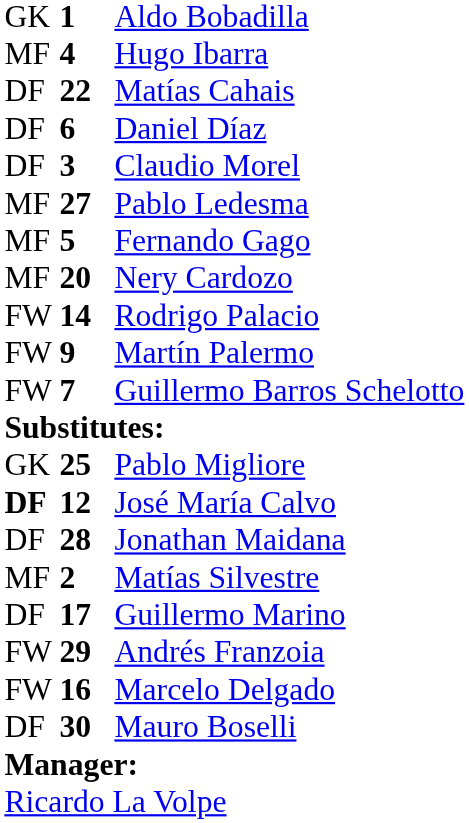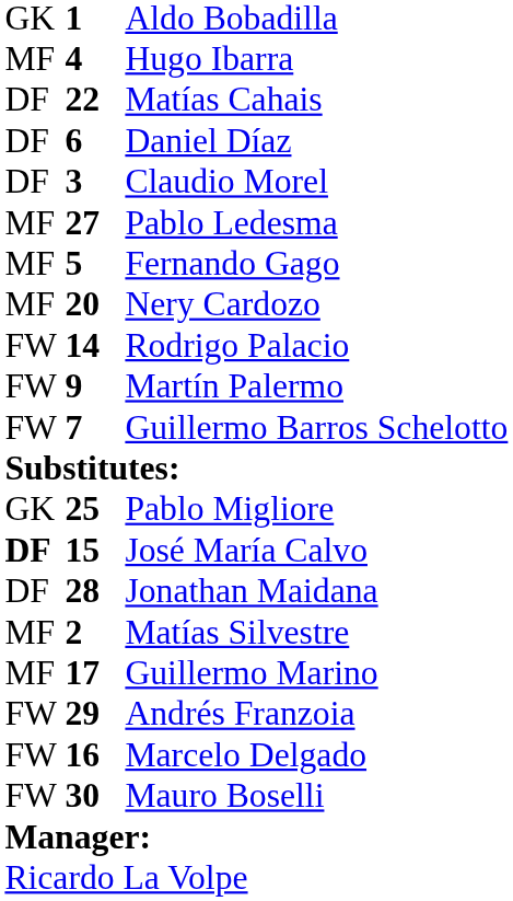 <table cellspacing="0" cellpadding="0" style="font-size:90%; margin:0.2em auto;">
 <tr>
 <th width="25"></th>
 <th width="25"></th>
 </tr>
 <tr>
 <td>GK</td>
 <td><strong>1</strong></td>
 <td> <a href='#'>Aldo Bobadilla</a></td>
 </tr>
 <tr>
 <td>MF</td>
 <td><strong>4</strong></td>
 <td> <a href='#'>Hugo Ibarra</a></td>
 </tr>
 <tr>
 <td>DF</td>
 <td><strong>22</strong></td>
 <td> <a href='#'>Matías Cahais</a></td>
 <td></td>
 <td></td>
 </tr>
 <tr>
 <td>DF</td>
 <td><strong>6</strong></td>
 <td> <a href='#'>Daniel Díaz</a></td>
 </tr>
 <tr>
 <td>DF</td>
 <td><strong>3</strong></td>
 <td> <a href='#'>Claudio Morel</a></td>
 </tr>
 <tr>
 <td>MF</td>
 <td><strong>27</strong></td>
 <td> <a href='#'>Pablo Ledesma</a> </td>
 </tr>
 <tr>
 <td>MF</td>
 <td><strong>5</strong></td>
 <td> <a href='#'>Fernando Gago</a></td>
 </tr>
 <tr>
 <td>MF</td>
 <td><strong>20</strong></td>
 <td> <a href='#'>Nery Cardozo</a></td>
 <td></td>
 <td></td>
 </tr>
 <tr>
 <td>FW</td>
 <td><strong>14</strong></td>
 <td> <a href='#'>Rodrigo Palacio</a></td>
 </tr>
 <tr>
 <td>FW</td>
 <td><strong>9</strong></td>
 <td> <a href='#'>Martín Palermo</a></td>
 </tr>
 <tr>
 <td>FW</td>
 <td><strong>7</strong></td>
 <td> <a href='#'>Guillermo Barros Schelotto</a></td>
 <td></td>
 <td></td>
 </tr>
 <tr>
 <td colspan=3><strong>Substitutes:</strong></td>
 </tr>
 <tr>
 <td>GK</td>
 <td><strong>25</strong></td>
 <td> <a href='#'>Pablo Migliore</a></td>
 </tr>
 <tr>
 <td><strong>DF</strong></td>
-<td><strong>12</strong></td>
+<td><strong>15</strong></td>
 <td> <a href='#'>José María Calvo</a></td>
 <td></td>
 <td></td>
 </tr>
 <tr>
 <td>DF</td>
 <td><strong>28</strong></td>
 <td> <a href='#'>Jonathan Maidana</a></td>
 </tr>
 <tr>
 <td>MF</td>
 <td><strong>2</strong></td>
 <td> <a href='#'>Matías Silvestre</a></td>
 </tr>
 <tr>
-<td>DF</td>
+<td>MF</td>
 <td><strong>17</strong></td>
 <td> <a href='#'>Guillermo Marino</a></td>
 <td></td>
 <td></td>
 </tr>
 <tr>
 <td>FW</td>
 <td><strong>29</strong></td>
 <td> <a href='#'>Andrés Franzoia</a></td>
 <td></td>
 <td></td>
 </tr>
 <tr>
 <td>FW</td>
 <td><strong>16</strong></td>
 <td> <a href='#'>Marcelo Delgado</a></td>
 </tr>
 <tr>
-<td>DF</td>
+<td>FW</td>
 <td><strong>30</strong></td>
 <td> <a href='#'>Mauro Boselli</a></td>
 </tr>
 <tr>
 <td colspan=3><strong>Manager:</strong></td>
 </tr>
 <tr>
 <td colspan=4> <a href='#'>Ricardo La Volpe</a></td>
 </tr>
 </table>
